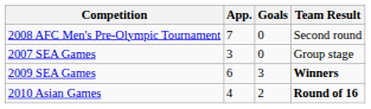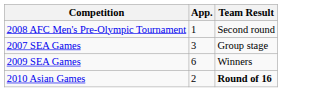 <table class="wikitable">
 <tr>
 <th>Competition</th>
 <th>App.</th>
-<th>Goals</th>
 <th>Team Result</th>
 </tr>
 <tr>
 <td><a href='#'>2008 AFC Men's Pre-Olympic Tournament</a></td>
-<td>7</td>
-<td>0</td>
+<td>1</td>
 <td>Second round</td>
 </tr>
 <tr>
 <td><a href='#'>2007 SEA Games</a></td>
 <td>3</td>
-<td>0</td>
 <td>Group stage</td>
 </tr>
 <tr>
 <td><a href='#'>2009 SEA Games</a></td>
 <td>6</td>
-<td>3</td>
-<td><strong>Winners</strong></td>
+<td>Winners</td>
 </tr>
 <tr>
 <td><a href='#'>2010 Asian Games</a></td>
-<td>4</td>
 <td>2</td>
 <td><strong>Round of 16</strong></td>
 </tr>
 </table>
